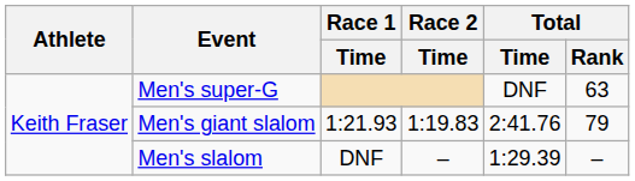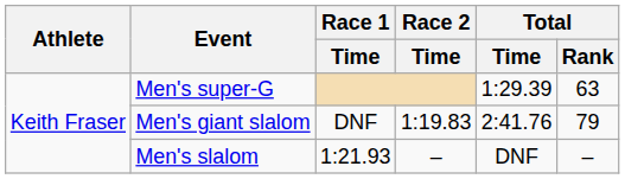 <table class="wikitable" style="font-size:90%">
 <tr>
 <th rowspan="2">Athlete</th>
 <th rowspan="2">Event</th>
 <th>Race 1</th>
 <th>Race 2</th>
 <th colspan="2">Total</th>
 </tr>
 <tr>
 <th>Time</th>
 <th>Time</th>
 <th>Time</th>
 <th>Rank</th>
 </tr>
 <tr>
 <td rowspan=3><a href='#'>Keith Fraser</a></td>
 <td><a href='#'>Men's super-G</a></td>
 <td colspan="2" bgcolor="wheat"></td>
-<td align="center">DNF</td>
+<td align="center">1:29.39</td>
 <td align="center">63</td>
 </tr>
 <tr>
 <td><a href='#'>Men's giant slalom</a></td>
-<td align="center">1:21.93</td>
+<td align="center">DNF</td>
 <td align="center">1:19.83</td>
 <td align="center">2:41.76</td>
 <td align="center">79</td>
 </tr>
 <tr>
 <td><a href='#'>Men's slalom</a></td>
+<td align="center">1:21.93</td>
+<td align="center">–</td>
 <td align="center">DNF</td>
-<td align="center">–</td>
-<td align="center">1:29.39</td>
 <td align="center">–</td>
 </tr>
 </table>
